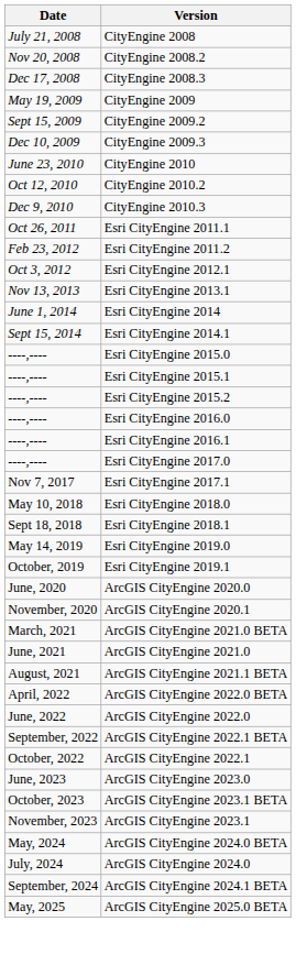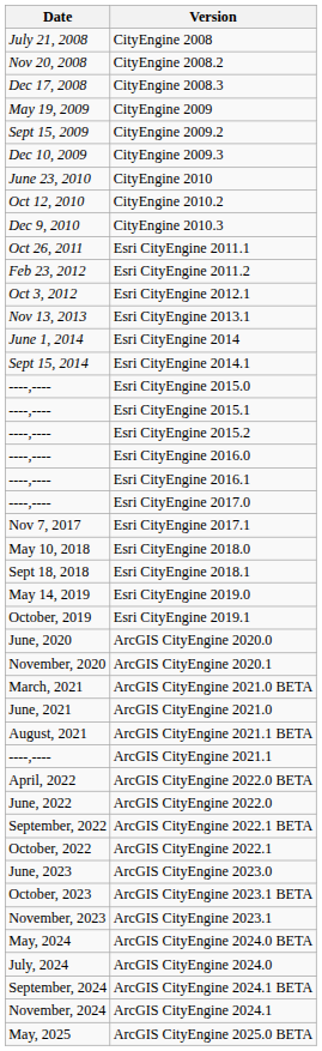 <table class="wikitable">
 <tr>
 <th>Date</th>
 <th>Version</th>
 </tr>
 <tr>
 <td><em> July 21, 2008 </em></td>
 <td>CityEngine 2008</td>
 </tr>
 <tr>
 <td><em>Nov 20, 2008 </em></td>
 <td>CityEngine 2008.2</td>
 </tr>
 <tr>
 <td><em> Dec 17, 2008 </em></td>
 <td>CityEngine 2008.3</td>
 </tr>
 <tr>
 <td><em> May 19, 2009 </em></td>
 <td>CityEngine 2009</td>
 </tr>
 <tr>
 <td><em>Sept 15, 2009</em></td>
 <td>CityEngine 2009.2</td>
 </tr>
 <tr>
 <td><em>Dec 10, 2009</em></td>
 <td>CityEngine 2009.3</td>
 </tr>
 <tr>
 <td><em>June 23, 2010 </em></td>
 <td>CityEngine 2010</td>
 </tr>
 <tr>
 <td><em>Oct 12, 2010 </em></td>
 <td>CityEngine 2010.2</td>
 </tr>
 <tr>
 <td><em>Dec 9, 2010 </em></td>
 <td>CityEngine 2010.3</td>
 </tr>
 <tr>
 <td><em>Oct 26, 2011 </em></td>
 <td>Esri CityEngine 2011.1</td>
 </tr>
 <tr>
 <td><em>Feb 23, 2012 </em></td>
 <td>Esri CityEngine 2011.2</td>
 </tr>
 <tr>
 <td><em>Oct 3, 2012 </em></td>
 <td>Esri CityEngine 2012.1</td>
 </tr>
 <tr>
 <td><em>Nov 13, 2013 </em></td>
 <td>Esri CityEngine 2013.1</td>
 </tr>
 <tr>
 <td><em>June 1, 2014 </em></td>
 <td>Esri CityEngine 2014</td>
 </tr>
 <tr>
 <td><em>Sept 15, 2014 </em></td>
 <td>Esri CityEngine 2014.1</td>
 </tr>
 <tr>
 <td><em>----,---- </em></td>
 <td>Esri CityEngine 2015.0</td>
 </tr>
 <tr>
 <td><em>----,---- </em></td>
 <td>Esri CityEngine 2015.1</td>
 </tr>
 <tr>
 <td><em>----,---- </em></td>
 <td>Esri CityEngine 2015.2</td>
 </tr>
 <tr>
 <td><em>----,---- </em></td>
 <td>Esri CityEngine 2016.0</td>
 </tr>
 <tr>
 <td><em>----,---- </em></td>
 <td>Esri CityEngine 2016.1</td>
 </tr>
 <tr>
 <td><em>----,---- </em></td>
 <td>Esri CityEngine 2017.0</td>
 </tr>
 <tr>
 <td>Nov 7, 2017</td>
 <td>Esri CityEngine 2017.1</td>
 </tr>
 <tr>
 <td>May 10, 2018</td>
 <td>Esri CityEngine 2018.0</td>
 </tr>
 <tr>
 <td>Sept 18, 2018</td>
 <td>Esri CityEngine 2018.1</td>
 </tr>
 <tr>
 <td>May 14, 2019</td>
 <td>Esri CityEngine 2019.0</td>
 </tr>
 <tr>
 <td>October, 2019</td>
 <td>Esri CityEngine 2019.1</td>
 </tr>
 <tr>
 <td>June, 2020</td>
 <td>ArcGIS CityEngine 2020.0</td>
 </tr>
 <tr ->
 <td>November, 2020</td>
 <td>ArcGIS CityEngine 2020.1</td>
 </tr>
 <tr>
 <td>March, 2021</td>
 <td>ArcGIS CityEngine 2021.0 BETA</td>
 </tr>
 <tr>
 <td>June, 2021</td>
 <td>ArcGIS CityEngine 2021.0</td>
 </tr>
 <tr>
 <td>August, 2021</td>
 <td>ArcGIS CityEngine 2021.1 BETA</td>
 </tr>
 <tr>
+<td><em>----,---- </em></td>
+<td>ArcGIS CityEngine 2021.1</td>
+</tr>
+<tr>
 <td>April, 2022</td>
 <td>ArcGIS CityEngine 2022.0 BETA</td>
 </tr>
 <tr>
 <td>June, 2022</td>
 <td>ArcGIS CityEngine 2022.0</td>
 </tr>
 <tr>
 <td>September, 2022</td>
 <td>ArcGIS CityEngine 2022.1 BETA</td>
 </tr>
 <tr>
 <td>October, 2022</td>
 <td>ArcGIS CityEngine 2022.1</td>
 </tr>
 <tr>
 <td>June, 2023</td>
 <td>ArcGIS CityEngine 2023.0</td>
 </tr>
 <tr>
 <td>October, 2023</td>
 <td>ArcGIS CityEngine 2023.1 BETA</td>
 </tr>
 <tr>
 <td>November, 2023</td>
 <td>ArcGIS CityEngine 2023.1</td>
 </tr>
 <tr>
 <td>May, 2024</td>
 <td>ArcGIS CityEngine 2024.0 BETA</td>
 </tr>
 <tr>
 <td>July, 2024</td>
 <td>ArcGIS CityEngine 2024.0</td>
 </tr>
 <tr>
 <td>September, 2024</td>
 <td>ArcGIS CityEngine 2024.1 BETA</td>
 </tr>
 <tr>
+<td>November, 2024</td>
+<td>ArcGIS CityEngine 2024.1</td>
+</tr>
+<tr>
 <td>May, 2025</td>
 <td>ArcGIS CityEngine 2025.0 BETA</td>
 </tr>
 </table>
